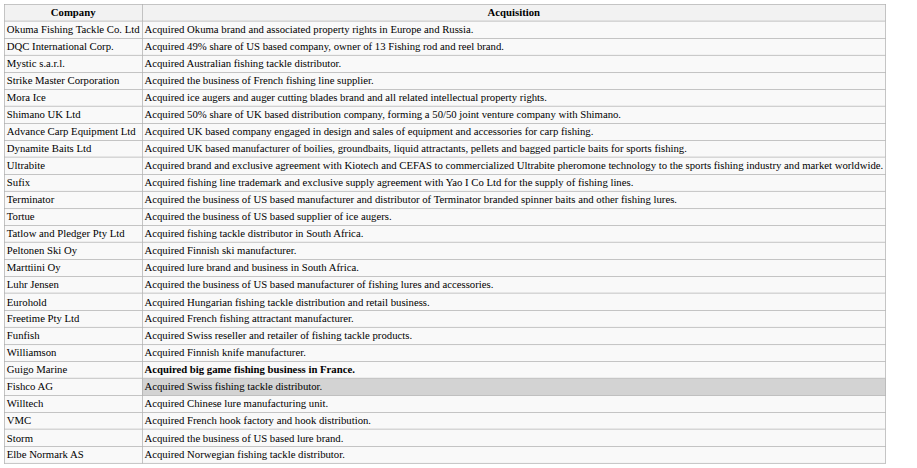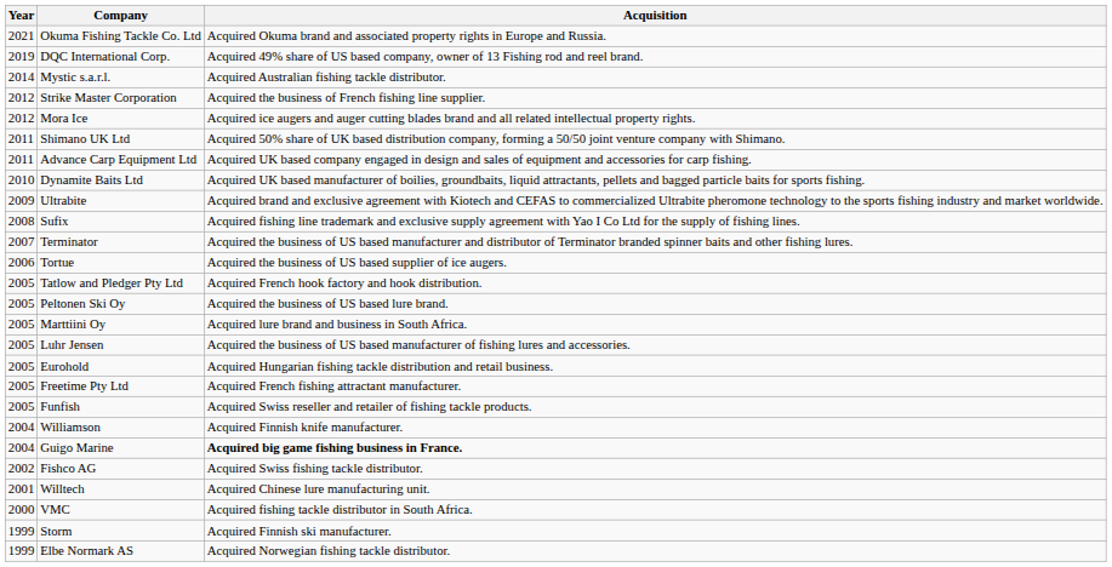 <table class="wikitable">
 <tr>
+<th>Year</th>
 <th>Company</th>
 <th>Acquisition</th>
 </tr>
 <tr>
+<td>2021</td>
 <td>Okuma Fishing Tackle Co. Ltd</td>
 <td>Acquired Okuma brand and associated property rights in Europe and Russia.</td>
 </tr>
 <tr>
+<td>2019</td>
 <td>DQC International Corp.</td>
 <td>Acquired 49% share of US based company, owner of 13 Fishing rod and reel brand.</td>
 </tr>
 <tr>
+<td>2014</td>
 <td>Mystic s.a.r.l.</td>
 <td>Acquired Australian fishing tackle distributor.</td>
 </tr>
 <tr>
+<td>2012</td>
 <td>Strike Master Corporation</td>
 <td>Acquired the business of French fishing line supplier.</td>
 </tr>
 <tr>
+<td>2012</td>
 <td>Mora Ice</td>
 <td>Acquired ice augers and auger cutting blades brand and all related intellectual property rights.</td>
 </tr>
 <tr>
+<td>2011</td>
 <td>Shimano UK Ltd</td>
 <td>Acquired 50% share of UK based distribution company, forming a 50/50 joint venture company with Shimano.</td>
 </tr>
 <tr>
+<td>2011</td>
 <td>Advance Carp Equipment Ltd</td>
 <td>Acquired UK based company engaged in design and sales of equipment and accessories for carp fishing.</td>
 </tr>
 <tr>
+<td>2010</td>
 <td>Dynamite Baits Ltd</td>
 <td>Acquired UK based manufacturer of boilies, groundbaits, liquid attractants, pellets and bagged particle baits for sports fishing.</td>
 </tr>
 <tr>
+<td>2009</td>
 <td>Ultrabite</td>
 <td>Acquired brand and exclusive agreement with Kiotech and CEFAS to commercialized Ultrabite pheromone technology to the sports fishing industry and market worldwide.</td>
 </tr>
 <tr>
+<td>2008</td>
 <td>Sufix</td>
 <td>Acquired fishing line trademark and exclusive supply agreement with Yao I Co Ltd for the supply of fishing lines.</td>
 </tr>
 <tr>
+<td>2007</td>
 <td>Terminator</td>
 <td>Acquired the business of US based manufacturer and distributor of Terminator branded spinner baits and other fishing lures.</td>
 </tr>
 <tr>
+<td>2006</td>
 <td>Tortue</td>
 <td>Acquired the business of US based supplier of ice augers.</td>
 </tr>
 <tr>
+<td>2005</td>
 <td>Tatlow and Pledger Pty Ltd</td>
-<td>Acquired fishing tackle distributor in South Africa.</td>
+<td>Acquired French hook factory and hook distribution.</td>
 </tr>
 <tr>
+<td>2005</td>
 <td>Peltonen Ski Oy</td>
-<td>Acquired Finnish ski manufacturer.</td>
+<td>Acquired the business of US based lure brand.</td>
 </tr>
 <tr>
+<td>2005</td>
 <td>Marttiini Oy</td>
 <td>Acquired lure brand and business in South Africa.</td>
 </tr>
 <tr>
+<td>2005</td>
 <td>Luhr Jensen</td>
 <td>Acquired the business of US based manufacturer of fishing lures and accessories.</td>
 </tr>
 <tr>
+<td>2005</td>
 <td>Eurohold</td>
 <td>Acquired Hungarian fishing tackle distribution and retail business.</td>
 </tr>
 <tr>
+<td>2005</td>
 <td>Freetime Pty Ltd</td>
 <td>Acquired French fishing attractant manufacturer.</td>
 </tr>
 <tr>
+<td>2005</td>
 <td>Funfish</td>
 <td>Acquired Swiss reseller and retailer of fishing tackle products.</td>
 </tr>
 <tr>
+<td>2004</td>
 <td>Williamson</td>
 <td>Acquired Finnish knife manufacturer.</td>
 </tr>
 <tr>
+<td>2004</td>
 <td>Guigo Marine</td>
 <td><strong>Acquired big game fishing business in France.</strong></td>
 </tr>
 <tr>
+<td>2002</td>
 <td>Fishco AG</td>
-<td style="background: lightgrey;">Acquired Swiss fishing tackle distributor.</td>
+<td>Acquired Swiss fishing tackle distributor.</td>
 </tr>
 <tr>
+<td>2001</td>
 <td>Willtech</td>
 <td>Acquired Chinese lure manufacturing unit.</td>
 </tr>
 <tr>
+<td>2000</td>
 <td>VMC</td>
-<td>Acquired French hook factory and hook distribution.</td>
+<td>Acquired fishing tackle distributor in South Africa.</td>
 </tr>
 <tr>
+<td>1999</td>
 <td>Storm</td>
-<td>Acquired the business of US based lure brand.</td>
+<td>Acquired Finnish ski manufacturer.</td>
 </tr>
 <tr>
+<td>1999</td>
 <td>Elbe Normark AS</td>
 <td>Acquired Norwegian fishing tackle distributor.</td>
 </tr>
 </table>
